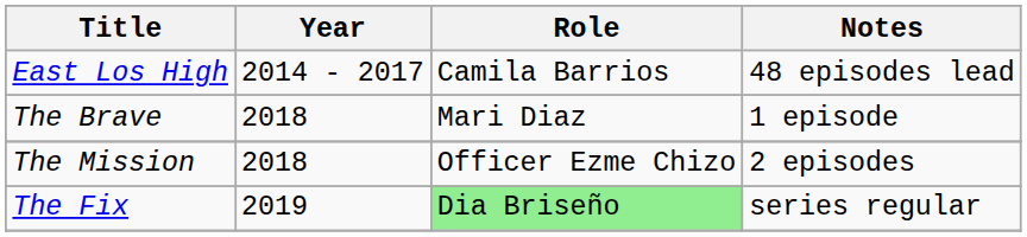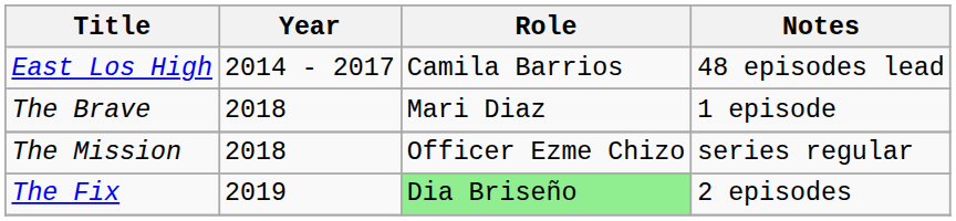 <table class="wikitable sortable">
 <tr>
 <th>Title</th>
 <th>Year</th>
 <th>Role</th>
 <th class="unsortable">Notes</th>
 </tr>
 <tr>
 <td><em><a href='#'>East Los High</a></em></td>
 <td>2014 - 2017</td>
 <td>Camila Barrios</td>
 <td>48 episodes lead</td>
 </tr>
 <tr>
 <td><em>The Brave</em></td>
 <td>2018</td>
 <td>Mari Diaz</td>
 <td>1 episode</td>
 </tr>
 <tr>
 </tr>
 <tr>
 <td><em>The Mission</em></td>
 <td>2018</td>
 <td>Officer Ezme Chizo</td>
-<td>2 episodes</td>
+<td>series regular</td>
 </tr>
 <tr>
 <td><em><a href='#'>The Fix</a></em></td>
 <td>2019</td>
 <td style="background: lightgreen;">Dia Briseño</td>
-<td>series regular</td>
+<td>2 episodes</td>
 </tr>
 <tr>
 </tr>
 </table>
